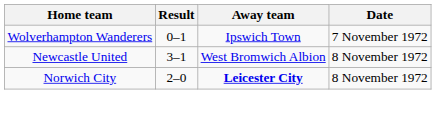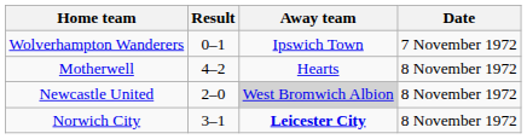 <table class="wikitable" style="text-align: center">
 <tr>
 <th>Home team</th>
 <th>Result</th>
 <th>Away team</th>
 <th>Date</th>
 </tr>
 <tr>
 <td><a href='#'>Wolverhampton Wanderers</a></td>
 <td>0–1</td>
 <td><a href='#'>Ipswich Town</a></td>
 <td>7 November 1972</td>
 </tr>
 <tr>
+<td><a href='#'>Motherwell</a></td>
+<td>4–2</td>
+<td><a href='#'>Hearts</a></td>
+<td>8 November 1972</td>
+</tr>
+<tr>
 <td><a href='#'>Newcastle United</a></td>
-<td>3–1</td>
-<td><a href='#'>West Bromwich Albion</a></td>
+<td>2–0</td>
+<td style="background: lightgrey;"><a href='#'>West Bromwich Albion</a></td>
 <td>8 November 1972</td>
 </tr>
 <tr>
 <td><a href='#'>Norwich City</a></td>
-<td>2–0</td>
+<td>3–1</td>
 <td><strong><a href='#'>Leicester City</a></strong></td>
 <td>8 November 1972</td>
 </tr>
 </table>
